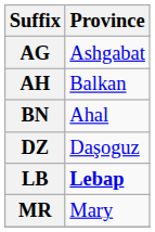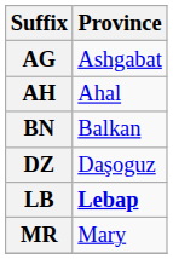 <table class="wikitable sortable">
 <tr>
 <th>Suffix</th>
 <th>Province</th>
 </tr>
 <tr>
 <th>AG</th>
 <td><a href='#'>Ashgabat</a></td>
 </tr>
 <tr>
 <th>AH</th>
-<td><a href='#'>Balkan</a></td>
+<td><a href='#'>Ahal</a></td>
 </tr>
 <tr>
 <th>BN</th>
-<td><a href='#'>Ahal</a></td>
+<td><a href='#'>Balkan</a></td>
 </tr>
 <tr>
 <th>DZ</th>
 <td><a href='#'>Daşoguz</a></td>
 </tr>
 <tr>
 <th>LB</th>
 <td><strong><a href='#'>Lebap</a></strong></td>
 </tr>
 <tr>
 <th>MR</th>
 <td><a href='#'>Mary</a></td>
 </tr>
 <tr>
 </tr>
 </table>
